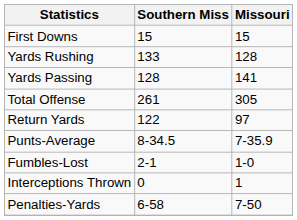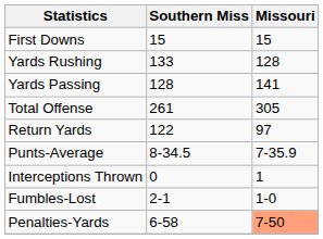 <table class="wikitable">
 <tr>
 <th>Statistics</th>
 <th>Southern Miss</th>
 <th>Missouri</th>
 </tr>
 <tr>
 <td>First Downs</td>
 <td>15</td>
 <td>15</td>
 </tr>
 <tr>
 <td>Yards Rushing</td>
 <td>133</td>
 <td>128</td>
 </tr>
 <tr>
 <td>Yards Passing</td>
 <td>128</td>
 <td>141</td>
 </tr>
 <tr>
 <td>Total Offense</td>
 <td>261</td>
 <td>305</td>
 </tr>
 <tr>
 <td>Return Yards</td>
 <td>122</td>
 <td>97</td>
 </tr>
 <tr>
 <td>Punts-Average</td>
 <td>8-34.5</td>
 <td>7-35.9</td>
 </tr>
 <tr>
+<td>Interceptions Thrown</td>
+<td>0</td>
+<td>1</td>
+</tr>
+<tr>
 <td>Fumbles-Lost</td>
 <td>2-1</td>
 <td>1-0</td>
 </tr>
 <tr>
-<td>Interceptions Thrown</td>
-<td>0</td>
-<td>1</td>
-</tr>
-<tr>
 <td>Penalties-Yards</td>
 <td>6-58</td>
-<td>7-50</td>
+<td style="background: lightsalmon;">7-50</td>
 </tr>
 <tr>
 </tr>
 </table>
